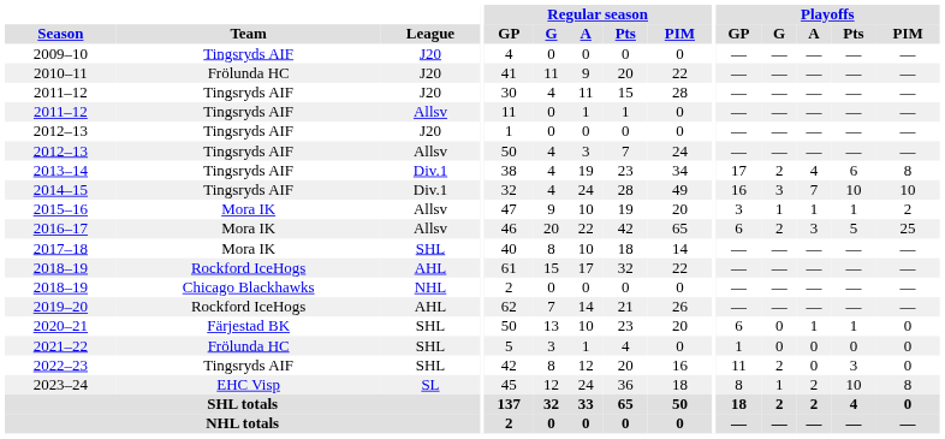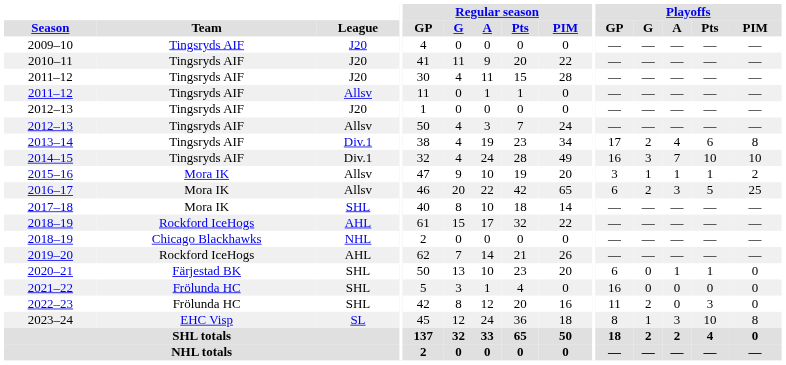 <table border="0" cellpadding="1" cellspacing="0" style="text-align:center; width:60em">
 <tr bgcolor="#e0e0e0">
 <th colspan="3" bgcolor="#ffffff"></th>
 <th rowspan="99" bgcolor="#ffffff"></th>
 <th colspan="5"><a href='#'>Regular season</a></th>
 <th rowspan="99" bgcolor="#ffffff"></th>
 <th colspan="5"><a href='#'>Playoffs</a></th>
 </tr>
 <tr bgcolor="#e0e0e0">
 <th><a href='#'>Season</a></th>
 <th>Team</th>
 <th>League</th>
 <th>GP</th>
 <th><a href='#'>G</a></th>
 <th><a href='#'>A</a></th>
 <th><a href='#'>Pts</a></th>
 <th><a href='#'>PIM</a></th>
 <th>GP</th>
 <th>G</th>
 <th>A</th>
 <th>Pts</th>
 <th>PIM</th>
 </tr>
 <tr>
 <td>2009–10</td>
 <td><a href='#'>Tingsryds AIF</a></td>
 <td><a href='#'>J20</a></td>
 <td>4</td>
 <td>0</td>
 <td>0</td>
 <td>0</td>
 <td>0</td>
 <td>—</td>
 <td>—</td>
 <td>—</td>
 <td>—</td>
 <td>—</td>
 </tr>
 <tr bgcolor="#f0f0f0">
 <td>2010–11</td>
-<td>Frölunda HC</td>
+<td>Tingsryds AIF</td>
 <td>J20</td>
 <td>41</td>
 <td>11</td>
 <td>9</td>
 <td>20</td>
 <td>22</td>
 <td>—</td>
 <td>—</td>
 <td>—</td>
 <td>—</td>
 <td>—</td>
 </tr>
 <tr>
 <td>2011–12</td>
 <td>Tingsryds AIF</td>
 <td>J20</td>
 <td>30</td>
 <td>4</td>
 <td>11</td>
 <td>15</td>
 <td>28</td>
 <td>—</td>
 <td>—</td>
 <td>—</td>
 <td>—</td>
 <td>—</td>
 </tr>
 <tr bgcolor="#f0f0f0">
 <td><a href='#'>2011–12</a></td>
 <td>Tingsryds AIF</td>
 <td><a href='#'>Allsv</a></td>
 <td>11</td>
 <td>0</td>
 <td>1</td>
 <td>1</td>
 <td>0</td>
 <td>—</td>
 <td>—</td>
 <td>—</td>
 <td>—</td>
 <td>—</td>
 </tr>
 <tr>
 <td>2012–13</td>
 <td>Tingsryds AIF</td>
 <td>J20</td>
 <td>1</td>
 <td>0</td>
 <td>0</td>
 <td>0</td>
 <td>0</td>
 <td>—</td>
 <td>—</td>
 <td>—</td>
 <td>—</td>
 <td>—</td>
 </tr>
 <tr bgcolor="#f0f0f0">
 <td><a href='#'>2012–13</a></td>
 <td>Tingsryds AIF</td>
 <td>Allsv</td>
 <td>50</td>
 <td>4</td>
 <td>3</td>
 <td>7</td>
 <td>24</td>
 <td>—</td>
 <td>—</td>
 <td>—</td>
 <td>—</td>
 <td>—</td>
 </tr>
 <tr>
 <td><a href='#'>2013–14</a></td>
 <td>Tingsryds AIF</td>
 <td><a href='#'>Div.1</a></td>
 <td>38</td>
 <td>4</td>
 <td>19</td>
 <td>23</td>
 <td>34</td>
 <td>17</td>
 <td>2</td>
 <td>4</td>
 <td>6</td>
 <td>8</td>
 </tr>
 <tr bgcolor="#f0f0f0">
 <td><a href='#'>2014–15</a></td>
 <td>Tingsryds AIF</td>
 <td>Div.1</td>
 <td>32</td>
 <td>4</td>
 <td>24</td>
 <td>28</td>
 <td>49</td>
 <td>16</td>
 <td>3</td>
 <td>7</td>
 <td>10</td>
 <td>10</td>
 </tr>
 <tr>
 <td><a href='#'>2015–16</a></td>
 <td><a href='#'>Mora IK</a></td>
 <td>Allsv</td>
 <td>47</td>
 <td>9</td>
 <td>10</td>
 <td>19</td>
 <td>20</td>
 <td>3</td>
 <td>1</td>
 <td>1</td>
 <td>1</td>
 <td>2</td>
 </tr>
 <tr bgcolor="#f0f0f0">
 <td><a href='#'>2016–17</a></td>
 <td>Mora IK</td>
 <td>Allsv</td>
 <td>46</td>
 <td>20</td>
 <td>22</td>
 <td>42</td>
 <td>65</td>
 <td>6</td>
 <td>2</td>
 <td>3</td>
 <td>5</td>
 <td>25</td>
 </tr>
 <tr>
 <td><a href='#'>2017–18</a></td>
 <td>Mora IK</td>
 <td><a href='#'>SHL</a></td>
 <td>40</td>
 <td>8</td>
 <td>10</td>
 <td>18</td>
 <td>14</td>
 <td>—</td>
 <td>—</td>
 <td>—</td>
 <td>—</td>
 <td>—</td>
 </tr>
 <tr bgcolor="#f0f0f0">
 <td><a href='#'>2018–19</a></td>
 <td><a href='#'>Rockford IceHogs</a></td>
 <td><a href='#'>AHL</a></td>
 <td>61</td>
 <td>15</td>
 <td>17</td>
 <td>32</td>
 <td>22</td>
 <td>—</td>
 <td>—</td>
 <td>—</td>
 <td>—</td>
 <td>—</td>
 </tr>
 <tr>
 <td><a href='#'>2018–19</a></td>
 <td><a href='#'>Chicago Blackhawks</a></td>
 <td><a href='#'>NHL</a></td>
 <td>2</td>
 <td>0</td>
 <td>0</td>
 <td>0</td>
 <td>0</td>
 <td>—</td>
 <td>—</td>
 <td>—</td>
 <td>—</td>
 <td>—</td>
 </tr>
 <tr bgcolor="#f0f0f0">
 <td><a href='#'>2019–20</a></td>
 <td>Rockford IceHogs</td>
 <td>AHL</td>
 <td>62</td>
 <td>7</td>
 <td>14</td>
 <td>21</td>
 <td>26</td>
 <td>—</td>
 <td>—</td>
 <td>—</td>
 <td>—</td>
 <td>—</td>
 </tr>
 <tr>
 <td><a href='#'>2020–21</a></td>
 <td><a href='#'>Färjestad BK</a></td>
 <td>SHL</td>
 <td>50</td>
 <td>13</td>
 <td>10</td>
 <td>23</td>
 <td>20</td>
 <td>6</td>
 <td>0</td>
 <td>1</td>
 <td>1</td>
 <td>0</td>
 </tr>
 <tr bgcolor="#f0f0f0">
 <td><a href='#'>2021–22</a></td>
 <td><a href='#'>Frölunda HC</a></td>
 <td>SHL</td>
 <td>5</td>
 <td>3</td>
 <td>1</td>
 <td>4</td>
 <td>0</td>
-<td>1</td>
+<td>16</td>
 <td>0</td>
 <td>0</td>
 <td>0</td>
 <td>0</td>
 </tr>
 <tr>
 <td><a href='#'>2022–23</a></td>
-<td>Tingsryds AIF</td>
+<td>Frölunda HC</td>
 <td>SHL</td>
 <td>42</td>
 <td>8</td>
 <td>12</td>
 <td>20</td>
 <td>16</td>
 <td>11</td>
 <td>2</td>
 <td>0</td>
 <td>3</td>
 <td>0</td>
 </tr>
 <tr bgcolor="#f0f0f0">
 <td>2023–24</td>
 <td><a href='#'>EHC Visp</a></td>
 <td><a href='#'>SL</a></td>
 <td>45</td>
 <td>12</td>
 <td>24</td>
 <td>36</td>
 <td>18</td>
 <td>8</td>
 <td>1</td>
-<td>2</td>
+<td>3</td>
 <td>10</td>
 <td>8</td>
 </tr>
 <tr bgcolor="#e0e0e0">
 <th colspan="3">SHL totals</th>
 <th>137</th>
 <th>32</th>
 <th>33</th>
 <th>65</th>
 <th>50</th>
 <th>18</th>
 <th>2</th>
 <th>2</th>
 <th>4</th>
 <th>0</th>
 </tr>
 <tr bgcolor="#e0e0e0">
 <th colspan="3">NHL totals</th>
 <th>2</th>
 <th>0</th>
 <th>0</th>
 <th>0</th>
 <th>0</th>
 <th>—</th>
 <th>—</th>
 <th>—</th>
 <th>—</th>
 <th>—</th>
 </tr>
 </table>
